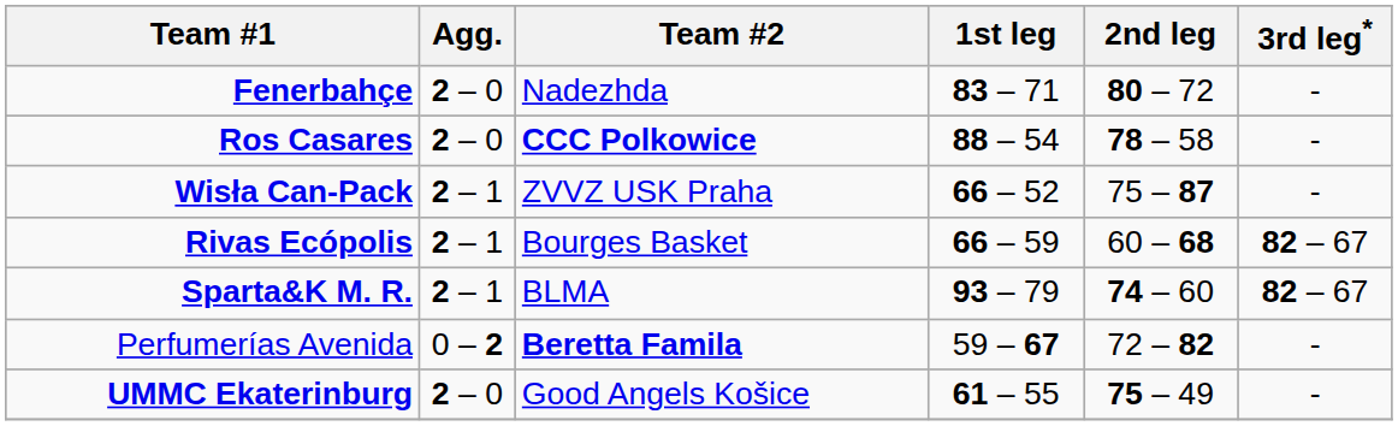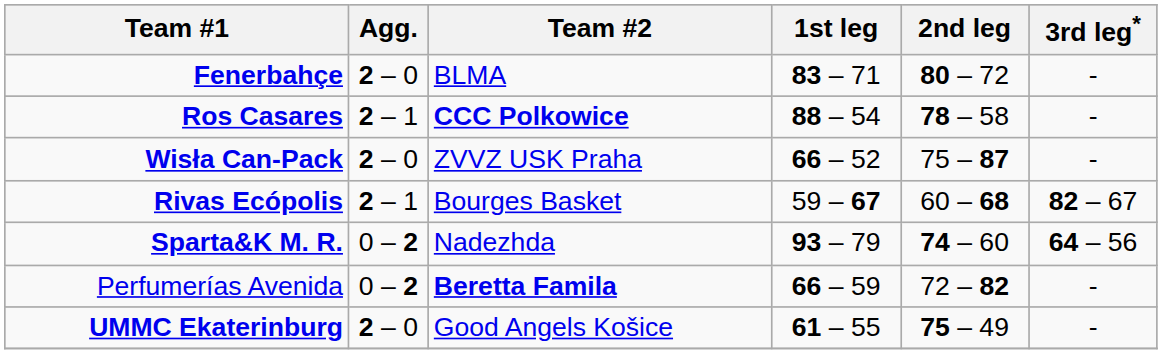 <table class=wikitable style="text-align:center">
 <tr>
 <th width=200>Team #1</th>
 <th width=40>Agg.</th>
 <th width=200>Team #2</th>
 <th width=70>1st leg</th>
 <th width=70>2nd leg</th>
 <th width=70>3rd leg<sup>*</sup></th>
 </tr>
 <tr>
 <td align=right><strong><a href='#'>Fenerbahçe</a></strong> </td>
 <td><strong>2</strong> – 0</td>
-<td align=left> <a href='#'>Nadezhda</a></td>
+<td align=left> <a href='#'>BLMA</a></td>
 <td><strong>83</strong> – 71</td>
 <td><strong>80</strong> – 72</td>
 <td>-</td>
 </tr>
 <tr>
 <td align=right><strong><a href='#'>Ros Casares</a></strong> </td>
-<td><strong>2</strong> – 0</td>
+<td><strong>2</strong> – 1</td>
 <td align=left><strong> <a href='#'>CCC Polkowice</a></strong></td>
 <td><strong>88</strong> – 54</td>
 <td><strong>78</strong> – 58</td>
 <td>-</td>
 </tr>
 <tr>
 <td align=right><strong><a href='#'>Wisła Can-Pack</a> </strong></td>
-<td><strong>2</strong> – 1</td>
+<td><strong>2</strong> – 0</td>
 <td align=left> <a href='#'>ZVVZ USK Praha</a></td>
 <td><strong>66</strong> – 52</td>
 <td>75 – <strong>87</strong></td>
 <td>-</td>
 </tr>
 <tr>
 <td align=right><strong><a href='#'>Rivas Ecópolis</a></strong> </td>
 <td><strong>2</strong> – 1</td>
 <td align=left> <a href='#'>Bourges Basket</a></td>
-<td><strong>66</strong> – 59</td>
+<td>59 – <strong>67</strong></td>
 <td>60 – <strong>68</strong></td>
 <td><strong>82</strong> – 67</td>
 </tr>
 <tr>
 <td align=right><strong><a href='#'>Sparta&K M. R.</a></strong> </td>
-<td><strong>2</strong> – 1</td>
-<td align=left> <a href='#'>BLMA</a></td>
+<td>0 – <strong>2</strong></td>
+<td align=left> <a href='#'>Nadezhda</a></td>
 <td><strong>93</strong> – 79</td>
 <td><strong>74</strong> – 60</td>
-<td><strong>82</strong> – 67</td>
+<td><strong>64</strong> – 56</td>
 </tr>
 <tr>
 <td align=right><a href='#'>Perfumerías Avenida</a> </td>
 <td>0 – <strong>2</strong></td>
 <td align=left> <strong><a href='#'>Beretta Famila</a></strong></td>
-<td>59 – <strong>67</strong></td>
+<td><strong>66</strong> – 59</td>
 <td>72 – <strong>82</strong></td>
 <td>-</td>
 </tr>
 <tr>
 <td align=right><strong><a href='#'>UMMC Ekaterinburg</a></strong> </td>
 <td><strong>2</strong> – 0</td>
 <td align=left> <a href='#'>Good Angels Košice</a></td>
 <td><strong>61</strong> – 55</td>
 <td><strong>75</strong> – 49</td>
 <td>-</td>
 </tr>
 <tr>
 </tr>
 </table>
